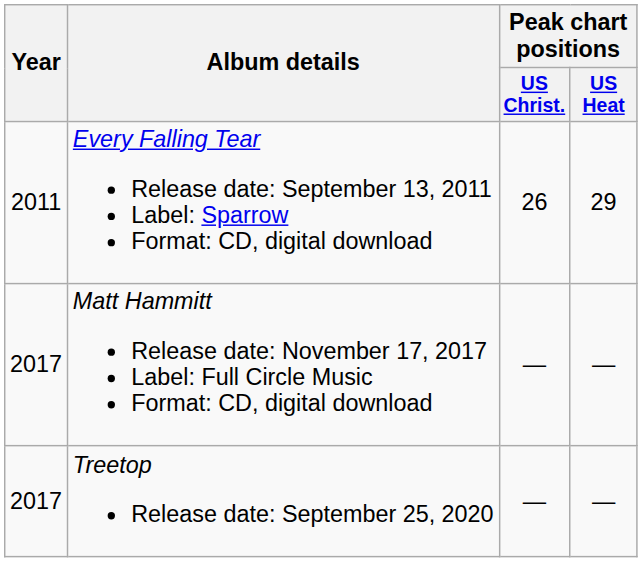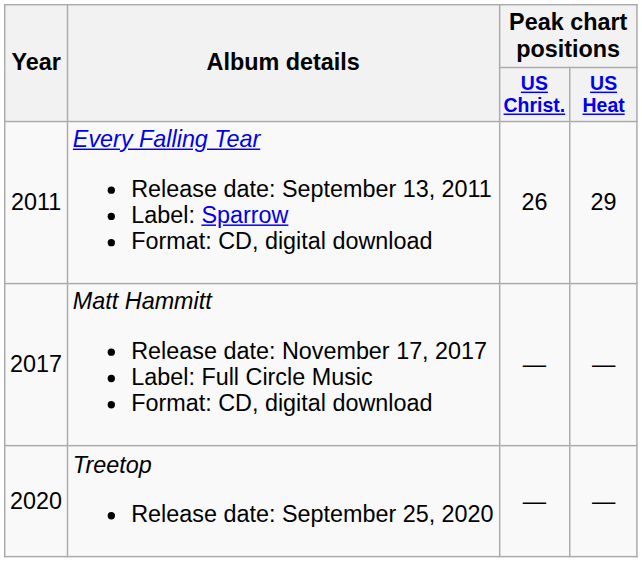 <table class="wikitable" style="text-align:center;">
 <tr>
 <th rowspan="2">Year</th>
 <th rowspan="2">Album details</th>
 <th colspan="4">Peak chart positions</th>
 </tr>
 <tr style="font-size:smaller;">
 <th width="40"><a href='#'>US<br>Christ.</a></th>
 <th width="40"><a href='#'>US<br>Heat</a></th>
 </tr>
 <tr>
 <td>2011</td>
 <td align="left"><em><a href='#'>Every Falling Tear</a></em><br><ul><li>Release date: September 13, 2011</li><li>Label: <a href='#'>Sparrow</a></li><li>Format: CD, digital download</li></ul></td>
 <td>26<br></td>
 <td>29<br></td>
 </tr>
 <tr>
 <td>2017</td>
 <td align="left"><em>Matt Hammitt</em><br><ul><li>Release date: November 17, 2017</li><li>Label: Full Circle Music</li><li>Format: CD, digital download</li></ul></td>
 <td>—</td>
 <td>—</td>
 </tr>
 <tr>
-<td>2017</td>
+<td>2020</td>
 <td align="left"><em>Treetop</em><br><ul><li>Release date: September 25, 2020</li></ul></td>
 <td>—</td>
 <td>—</td>
 </tr>
 </table>
